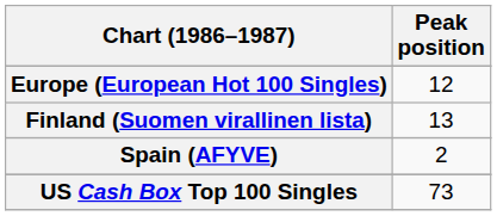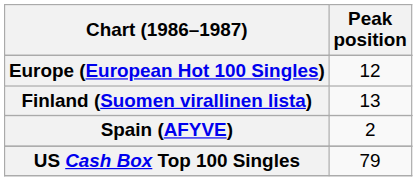 <table class="wikitable sortable plainrowheaders" style="text-align:center">
 <tr>
 <th scope="col">Chart (1986–1987)</th>
 <th scope="col">Peak<br>position</th>
 </tr>
 <tr>
 </tr>
 <tr>
 </tr>
 <tr>
 <th scope="row">Europe (<a href='#'>European Hot 100 Singles</a>)</th>
 <td>12</td>
 </tr>
 <tr>
 <th scope="row">Finland (<a href='#'>Suomen virallinen lista</a>)</th>
 <td>13</td>
 </tr>
 <tr>
 </tr>
 <tr>
 </tr>
 <tr>
 </tr>
 <tr>
 </tr>
 <tr>
 <th scope="row">Spain (<a href='#'>AFYVE</a>)</th>
 <td>2</td>
 </tr>
 <tr>
 </tr>
 <tr>
 </tr>
 <tr>
 </tr>
 <tr>
 </tr>
 <tr>
 </tr>
 <tr>
 </tr>
 <tr>
 <th scope="row">US <em><a href='#'>Cash Box</a></em> Top 100 Singles</th>
-<td>73</td>
+<td>79</td>
 </tr>
 <tr>
 </tr>
 </table>
